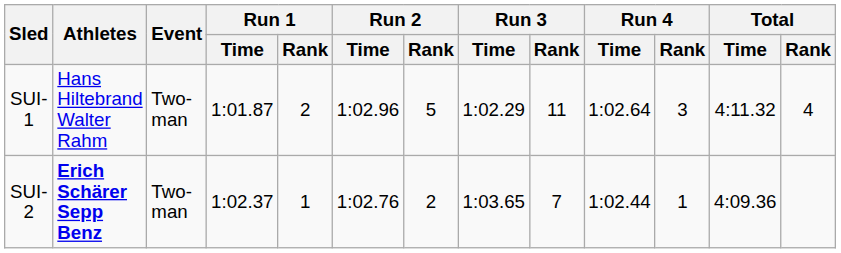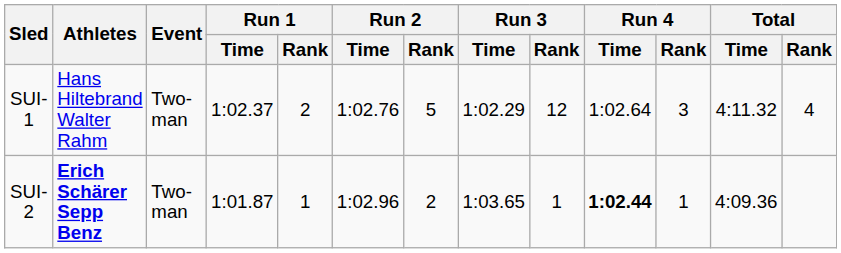 <table class="wikitable" border="1" style="font-size:90%">
 <tr>
 <th rowspan="2">Sled</th>
 <th rowspan="2">Athletes</th>
 <th rowspan="2">Event</th>
 <th colspan="2">Run 1</th>
 <th colspan="2">Run 2</th>
 <th colspan="2">Run 3</th>
 <th colspan="2">Run 4</th>
 <th colspan="2">Total</th>
 </tr>
 <tr>
 <th>Time</th>
 <th>Rank</th>
 <th>Time</th>
 <th>Rank</th>
 <th>Time</th>
 <th>Rank</th>
 <th>Time</th>
 <th>Rank</th>
 <th>Time</th>
 <th>Rank</th>
 </tr>
 <tr>
 <td align="center">SUI-1</td>
 <td><a href='#'>Hans Hiltebrand</a><br><a href='#'>Walter Rahm</a></td>
 <td>Two-man</td>
-<td align="center">1:01.87</td>
+<td align="center">1:02.37</td>
 <td align="center">2</td>
-<td align="center">1:02.96</td>
+<td align="center">1:02.76</td>
 <td align="center">5</td>
 <td align="center">1:02.29</td>
-<td align="center">11</td>
+<td align="center">12</td>
 <td align="center">1:02.64</td>
 <td align="center">3</td>
 <td align="center">4:11.32</td>
 <td align="center">4</td>
 </tr>
 <tr>
 <td align="center">SUI-2</td>
 <td><strong><a href='#'>Erich Schärer</a><br><a href='#'>Sepp Benz</a></strong></td>
 <td>Two-man</td>
-<td align="center">1:02.37</td>
+<td align="center">1:01.87</td>
 <td align="center">1</td>
-<td align="center">1:02.76</td>
+<td align="center">1:02.96</td>
 <td align="center">2</td>
 <td align="center">1:03.65</td>
-<td align="center">7</td>
-<td align="center">1:02.44</td>
+<td align="center">1</td>
+<td align="center"><strong>1:02.44</strong></td>
 <td align="center">1</td>
 <td align="center">4:09.36</td>
 <td align="center"></td>
 </tr>
 </table>
